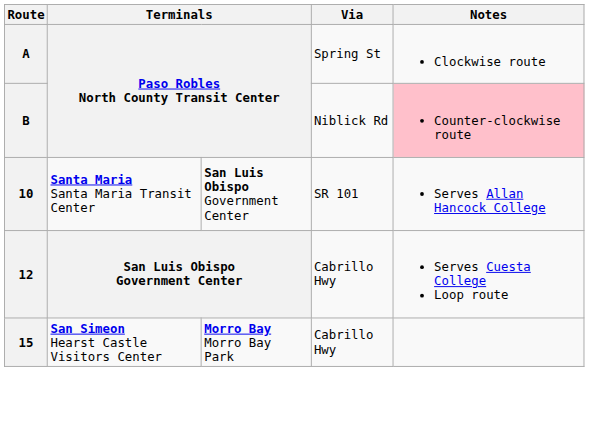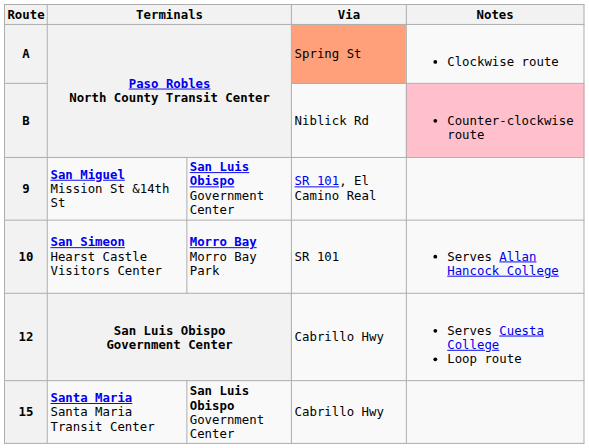 <table class="wikitable">
 <tr>
 <th>Route</th>
 <th colspan="2">Terminals</th>
 <th>Via</th>
 <th>Notes</th>
 </tr>
 <tr>
 <th>A</th>
 <th colspan="2" rowspan="2"><a href='#'>Paso Robles</a><br>North County Transit Center</th>
-<td>Spring St</td>
+<td style="background: lightsalmon;">Spring St</td>
 <td><br><ul><li>Clockwise route</li></ul></td>
 </tr>
 <tr>
 <th>B</th>
 <td>Niblick Rd</td>
 <td style="background: pink;"><br><ul><li>Counter-clockwise route</li></ul></td>
 </tr>
 <tr>
+<th>9</th>
+<td><strong><a href='#'>San Miguel</a></strong><br>Mission St &14th St</td>
+<td><a href='#'><strong>San Luis Obispo</strong></a><br>Government Center</td>
+<td><a href='#'>SR 101</a>, El Camino Real</td>
+<td></td>
+</tr>
+<tr>
 <th>10</th>
-<td><strong><a href='#'>Santa Maria</a></strong><br>Santa Maria Transit Center</td>
-<td><strong>San Luis Obispo</strong><br>Government Center</td>
+<td><strong><a href='#'>San Simeon</a></strong><br>Hearst Castle Visitors Center</td>
+<td><strong><a href='#'>Morro Bay</a></strong><br>Morro Bay Park</td>
 <td>SR 101</td>
 <td><br><ul><li>Serves <a href='#'>Allan Hancock College</a></li></ul></td>
 </tr>
 <tr>
 <th>12</th>
 <th colspan="2"><strong>San Luis Obispo</strong><br>Government Center</th>
 <td>Cabrillo Hwy</td>
 <td><br><ul><li>Serves <a href='#'>Cuesta College</a></li><li>Loop route</li></ul></td>
 </tr>
 <tr>
 <th>15</th>
-<td><strong><a href='#'>San Simeon</a></strong><br>Hearst Castle Visitors Center</td>
-<td><strong><a href='#'>Morro Bay</a></strong><br>Morro Bay Park</td>
+<td><strong><a href='#'>Santa Maria</a></strong><br>Santa Maria Transit Center</td>
+<td><strong>San Luis Obispo</strong><br>Government Center</td>
 <td>Cabrillo Hwy</td>
 <td></td>
 </tr>
 </table>
